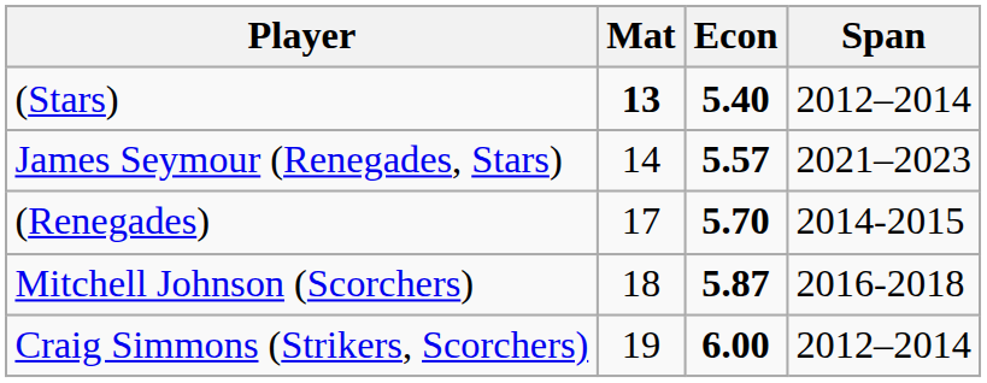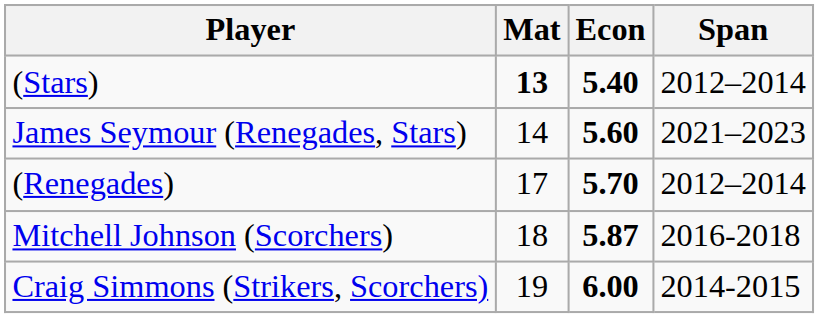 <table class="wikitable" style="text-align:center">
 <tr>
 <th>Player</th>
 <th>Mat</th>
 <th>Econ</th>
 <th>Span</th>
 </tr>
 <tr>
 <td style="text-align:left"><span><a href='#'></a></span>  <span>(<a href='#'>Stars</a>)</span></td>
 <td><strong>13</strong></td>
 <td><strong>5.40</strong></td>
 <td style="text-align:left">2012–2014</td>
 </tr>
 <tr>
 <td style="text-align:left"><span><a href='#'></a> <a href='#'></a></span> <a href='#'>James Seymour</a> <span>(<a href='#'>Renegades</a>, <a href='#'>Stars</a>)</span></td>
 <td>14</td>
-<td><strong>5.57</strong></td>
+<td><strong>5.60</strong></td>
 <td style="text-align:left">2021–2023</td>
 </tr>
 <tr>
 <td style="text-align:left"><span><a href='#'></a></span>  <span>(<a href='#'>Renegades</a>)</span></td>
 <td>17</td>
 <td><strong>5.70</strong></td>
-<td style="text-align:left">2014-2015</td>
+<td style="text-align:left">2012–2014</td>
 </tr>
 <tr>
 <td style="text-align:left"><span><a href='#'></a></span> <a href='#'>Mitchell Johnson</a> <span>(<a href='#'>Scorchers</a>)</span></td>
 <td>18</td>
 <td><strong>5.87</strong></td>
 <td style="text-align:left">2016-2018</td>
 </tr>
 <tr>
 <td style="text-align:left"><a href='#'><span></span></a> <a href='#'><span></span></a> <a href='#'>Craig Simmons</a> <span>(<a href='#'>Strikers</a>, <a href='#'>Scorchers)</a></span></td>
 <td>19</td>
 <td><strong>6.00</strong></td>
-<td style="text-align:left">2012–2014</td>
+<td style="text-align:left">2014-2015</td>
 </tr>
 </table>
